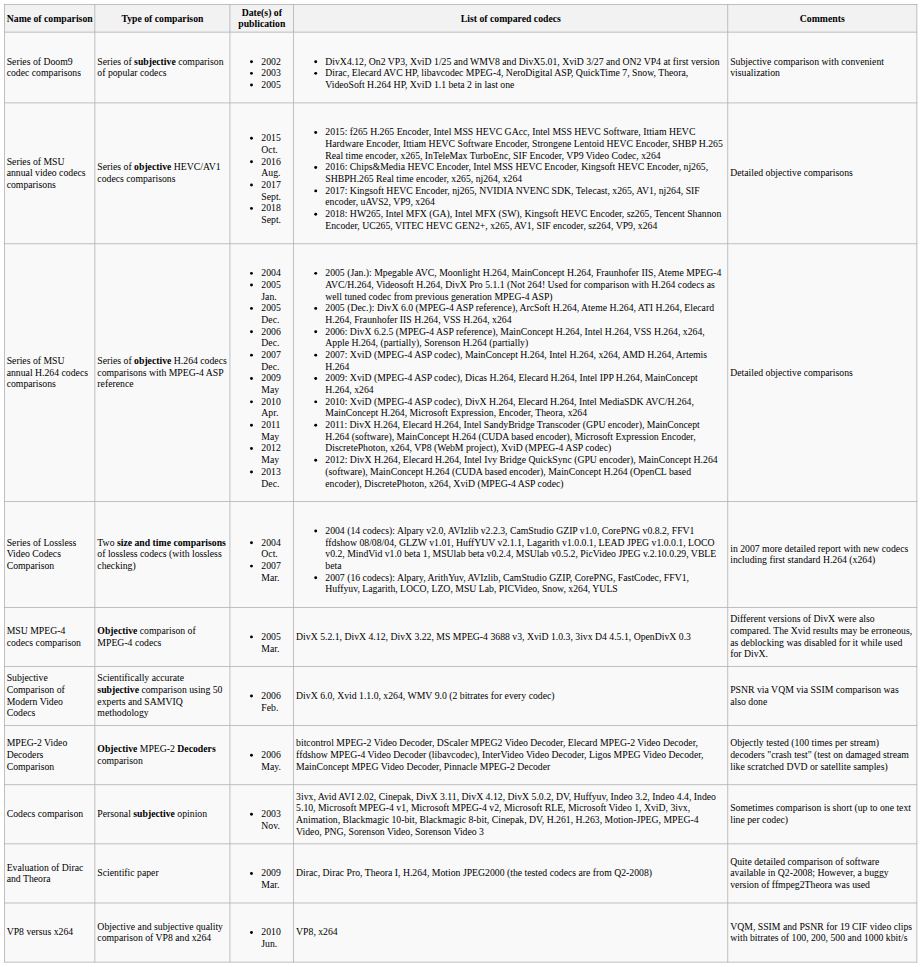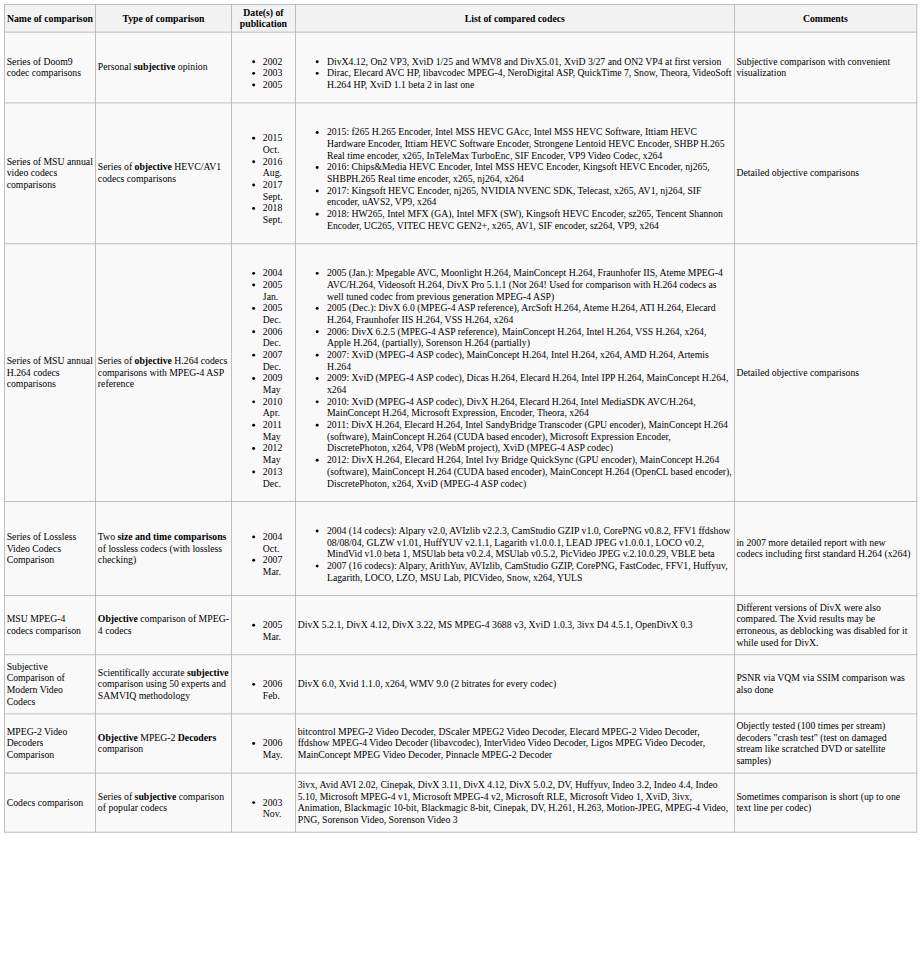 <table class="wikitable" style="width: auto; font-size: smaller;">
 <tr>
 <th>Name of comparison</th>
 <th>Type of comparison</th>
 <th>Date(s) of publication</th>
 <th>List of compared codecs</th>
 <th>Comments</th>
 </tr>
 <tr>
 <td>Series of Doom9 codec comparisons</td>
-<td>Series of <strong>subjective</strong> comparison of popular codecs</td>
+<td>Personal <strong>subjective</strong> opinion</td>
 <td><br><ul><li>2002</li><li>2003</li><li>2005</li></ul></td>
 <td><br><ul><li>DivX4.12, On2 VP3, XviD 1/25 and WMV8 and DivX5.01, XviD 3/27 and ON2 VP4 at first version</li><li>Dirac, Elecard AVC HP, libavcodec MPEG-4, NeroDigital ASP, QuickTime 7, Snow, Theora, VideoSoft H.264 HP, XviD 1.1 beta 2 in last one</li></ul></td>
 <td>Subjective comparison with convenient visualization</td>
 </tr>
 <tr>
 <td>Series of MSU annual video codecs comparisons</td>
 <td>Series of <strong>objective</strong> HEVC/AV1 codecs comparisons</td>
 <td><br><ul><li>2015 Oct.</li><li>2016 Aug.</li><li>2017 Sept.</li><li>2018 Sept.</li></ul></td>
 <td><br><ul><li>2015: f265 H.265 Encoder, Intel MSS HEVC GAcc, Intel MSS HEVC Software, Ittiam HEVC Hardware Encoder, Ittiam HEVC Software Encoder, Strongene Lentoid HEVC Encoder, SHBP H.265 Real time encoder, x265, InTeleMax TurboEnc, SIF Encoder, VP9 Video Codec, x264</li><li>2016: Chips&Media HEVC Encoder, Intel MSS HEVC Encoder, Kingsoft HEVC Encoder, nj265, SHBPH.265 Real time encoder, x265, nj264, x264</li><li>2017: Kingsoft HEVC Encoder, nj265, NVIDIA NVENC SDK, Telecast, x265, AV1, nj264, SIF encoder, uAVS2, VP9, x264</li><li>2018: HW265, Intel MFX (GA), Intel MFX (SW), Kingsoft HEVC Encoder, sz265, Tencent Shannon Encoder, UC265, VITEC HEVC GEN2+, x265, AV1, SIF encoder, sz264, VP9, x264</li></ul></td>
 <td>Detailed objective comparisons</td>
 </tr>
 <tr>
 <td>Series of MSU annual H.264 codecs comparisons</td>
 <td>Series of <strong>objective</strong> H.264 codecs comparisons with MPEG-4 ASP reference</td>
 <td><br><ul><li>2004</li><li>2005 Jan.</li><li>2005 Dec.</li><li>2006 Dec.</li><li>2007 Dec.</li><li>2009 May</li><li>2010 Apr.</li><li>2011 May</li><li>2012 May</li><li>2013 Dec.</li></ul></td>
 <td><br><ul><li>2005 (Jan.): Mpegable AVC, Moonlight H.264, MainConcept H.264, Fraunhofer IIS, Ateme MPEG-4 AVC/H.264, Videosoft H.264, DivX Pro 5.1.1 (Not 264! Used for comparison with H.264 codecs as well tuned codec from previous generation MPEG-4 ASP)</li><li>2005 (Dec.): DivX 6.0 (MPEG-4 ASP reference), ArcSoft H.264, Ateme H.264, ATI H.264, Elecard H.264, Fraunhofer IIS H.264,  VSS H.264, x264</li><li>2006: DivX 6.2.5 (MPEG-4 ASP reference), MainConcept H.264, Intel H.264, VSS H.264, x264, Apple H.264, (partially), Sorenson H.264 (partially)</li><li>2007: XviD (MPEG-4 ASP codec), MainConcept H.264, Intel H.264, x264, AMD H.264, Artemis H.264</li><li>2009: XviD (MPEG-4 ASP codec), Dicas H.264, Elecard H.264, Intel IPP H.264, MainConcept H.264, x264</li><li>2010: XviD (MPEG-4 ASP codec), DivX H.264, Elecard H.264, Intel MediaSDK AVC/H.264, MainConcept H.264, Microsoft Expression, Encoder, Theora, x264</li><li>2011: DivX H.264, Elecard H.264, Intel SandyBridge Transcoder (GPU encoder), MainConcept H.264 (software), MainConcept H.264 (CUDA based encoder), Microsoft Expression Encoder, DiscretePhoton, x264, VP8 (WebM project), XviD (MPEG-4 ASP codec)</li><li>2012: DivX H.264, Elecard H.264, Intel Ivy Bridge QuickSync (GPU encoder), MainConcept H.264 (software), MainConcept H.264 (CUDA based encoder), MainConcept H.264 (OpenCL based encoder), DiscretePhoton, x264, XviD (MPEG-4 ASP codec)</li></ul></td>
 <td>Detailed objective comparisons</td>
 </tr>
 <tr>
 <td>Series of Lossless Video Codecs Comparison</td>
 <td>Two <strong>size and time comparisons</strong> of lossless codecs (with lossless checking)</td>
 <td><br><ul><li>2004 Oct.</li><li>2007 Mar.</li></ul></td>
 <td><br><ul><li>2004 (14 codecs): Alpary v2.0, AVIzlib v2.2.3, CamStudio GZIP v1.0, CorePNG v0.8.2, FFV1 ffdshow 08/08/04, GLZW v1.01, HuffYUV v2.1.1, Lagarith v1.0.0.1, LEAD JPEG v1.0.0.1, LOCO v0.2, MindVid v1.0 beta 1, MSUlab beta v0.2.4, MSUlab v0.5.2, PicVideo JPEG v.2.10.0.29, VBLE beta</li><li>2007 (16 codecs): Alpary, ArithYuv, AVIzlib, CamStudio GZIP, CorePNG, FastCodec, FFV1, Huffyuv, Lagarith, LOCO, LZO, MSU Lab, PICVideo, Snow, x264, YULS</li></ul></td>
 <td>in 2007 more detailed report with new codecs including first standard H.264 (x264)</td>
 </tr>
 <tr>
 <td>MSU MPEG-4 codecs comparison</td>
 <td><strong>Objective</strong> comparison of MPEG-4 codecs</td>
 <td><br><ul><li>2005 Mar.</li></ul></td>
 <td>DivX 5.2.1, DivX 4.12, DivX 3.22, MS MPEG-4 3688 v3, XviD 1.0.3, 3ivx D4 4.5.1, OpenDivX 0.3</td>
 <td>Different versions of DivX were also compared. The Xvid results may be erroneous, as deblocking was disabled for it while used for DivX.</td>
 </tr>
 <tr>
 <td>Subjective Comparison of Modern Video Codecs</td>
 <td>Scientifically accurate <strong>subjective</strong> comparison using 50 experts and SAMVIQ methodology</td>
 <td><br><ul><li>2006 Feb.</li></ul></td>
 <td>DivX 6.0, Xvid 1.1.0, x264, WMV 9.0 (2 bitrates for every codec)</td>
 <td>PSNR via VQM via SSIM comparison was also done</td>
 </tr>
 <tr>
 <td>MPEG-2 Video Decoders Comparison</td>
 <td><strong>Objective</strong> MPEG-2 <strong>Decoders</strong> comparison</td>
 <td><br><ul><li>2006 May.</li></ul></td>
 <td>bitcontrol MPEG-2 Video Decoder, DScaler MPEG2 Video Decoder, Elecard MPEG-2 Video Decoder, ffdshow MPEG-4 Video Decoder (libavcodec), InterVideo Video Decoder, Ligos MPEG Video Decoder, MainConcept MPEG Video Decoder, Pinnacle MPEG-2 Decoder</td>
 <td>Objectly tested (100 times per stream) decoders "crash test" (test on damaged stream like scratched DVD or satellite samples)</td>
 </tr>
 <tr>
 <td>Codecs comparison</td>
-<td>Personal <strong>subjective</strong> opinion</td>
+<td>Series of <strong>subjective</strong> comparison of popular codecs</td>
 <td><br><ul><li>2003 Nov.</li></ul></td>
 <td>3ivx, Avid AVI 2.02, Cinepak, DivX 3.11, DivX 4.12, DivX 5.0.2, DV, Huffyuv, Indeo 3.2, Indeo 4.4, Indeo 5.10, Microsoft MPEG-4 v1, Microsoft MPEG-4 v2, Microsoft RLE, Microsoft Video 1, XviD, 3ivx, Animation, Blackmagic 10-bit, Blackmagic 8-bit, Cinepak, DV, H.261, H.263, Motion-JPEG, MPEG-4 Video, PNG, Sorenson Video, Sorenson Video 3</td>
 <td>Sometimes comparison is short (up to one text line per codec)</td>
 </tr>
-<tr>
-<td>Evaluation of Dirac and Theora</td>
-<td>Scientific paper</td>
-<td><br><ul><li>2009 Mar.</li></ul></td>
-<td>Dirac, Dirac Pro, Theora I, H.264, Motion JPEG2000 (the tested codecs are from Q2-2008)</td>
-<td>Quite detailed comparison of software available in Q2-2008; However, a buggy version of ffmpeg2Theora was used</td>
-</tr>
-<tr>
-<td>VP8 versus x264</td>
-<td>Objective and subjective quality comparison of VP8 and x264</td>
-<td><br><ul><li>2010 Jun.</li></ul></td>
-<td>VP8, x264</td>
-<td>VQM, SSIM and PSNR for 19 CIF video clips with bitrates of 100, 200, 500 and 1000 kbit/s</td>
-</tr>
 </table>
